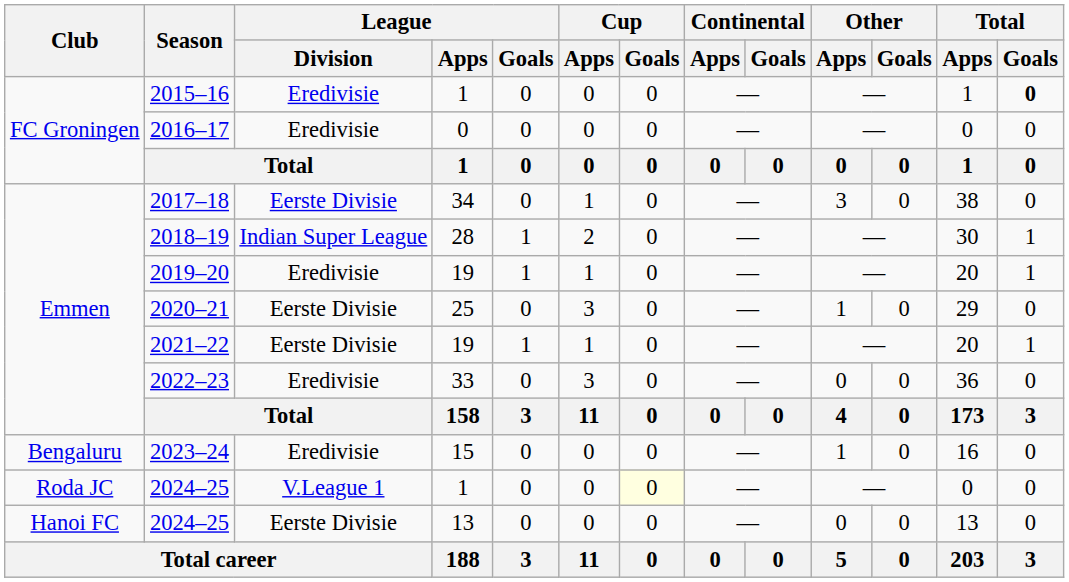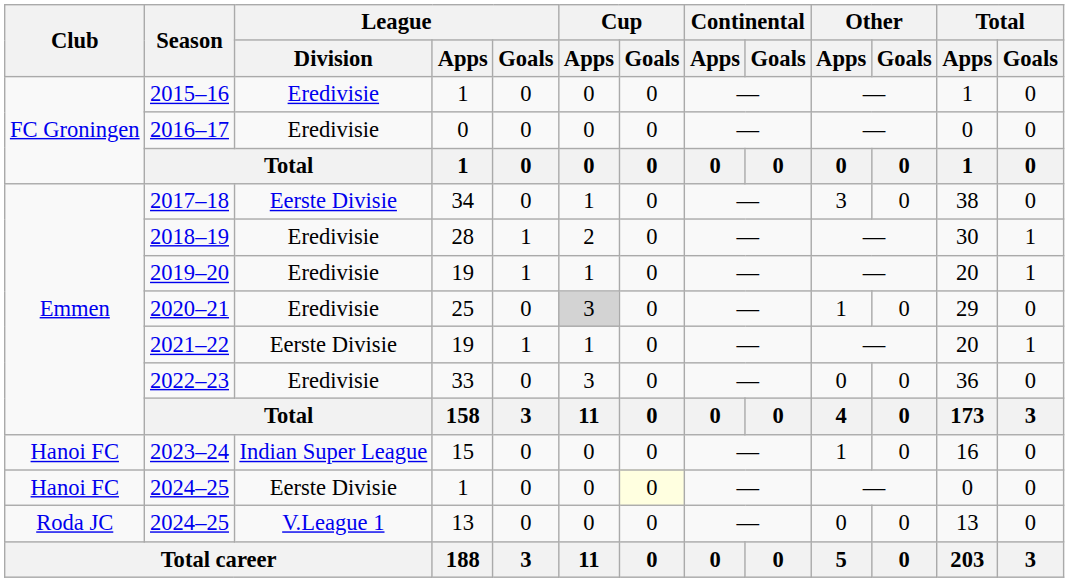 <table class="wikitable" style="text-align: center;">
 <tr>
 <th rowspan="2">Club</th>
 <th rowspan="2">Season</th>
 <th colspan="3">League</th>
 <th colspan="2">Cup</th>
 <th colspan="2">Continental</th>
 <th colspan="2">Other</th>
 <th colspan="2">Total</th>
 </tr>
 <tr>
 <th>Division</th>
 <th>Apps</th>
 <th>Goals</th>
 <th>Apps</th>
 <th>Goals</th>
 <th>Apps</th>
 <th>Goals</th>
 <th>Apps</th>
 <th>Goals</th>
 <th>Apps</th>
 <th>Goals</th>
 </tr>
 <tr>
 <td rowspan=3><a href='#'>FC Groningen</a></td>
 <td><a href='#'>2015–16</a></td>
 <td><a href='#'>Eredivisie</a></td>
 <td>1</td>
 <td>0</td>
 <td>0</td>
 <td>0</td>
 <td colspan="2">—</td>
 <td colspan="2">—</td>
 <td>1</td>
-<td><strong>0</strong></td>
+<td>0</td>
 </tr>
 <tr>
 <td><a href='#'>2016–17</a></td>
 <td>Eredivisie</td>
 <td>0</td>
 <td>0</td>
 <td>0</td>
 <td>0</td>
 <td colspan="2">—</td>
 <td colspan="2">—</td>
 <td>0</td>
 <td>0</td>
 </tr>
 <tr>
 <th colspan=2>Total</th>
 <th>1</th>
 <th>0</th>
 <th>0</th>
 <th>0</th>
 <th>0</th>
 <th>0</th>
 <th>0</th>
 <th>0</th>
 <th>1</th>
 <th>0</th>
 </tr>
 <tr>
 <td rowspan=7><a href='#'>Emmen</a></td>
 <td><a href='#'>2017–18</a></td>
 <td><a href='#'>Eerste Divisie</a></td>
 <td>34</td>
 <td>0</td>
 <td>1</td>
 <td>0</td>
 <td colspan="2">—</td>
 <td>3</td>
 <td>0</td>
 <td>38</td>
 <td>0</td>
 </tr>
 <tr>
 <td><a href='#'>2018–19</a></td>
-<td><a href='#'>Indian Super League</a></td>
+<td>Eredivisie</td>
 <td>28</td>
 <td>1</td>
 <td>2</td>
 <td>0</td>
 <td colspan="2">—</td>
 <td colspan="2">—</td>
 <td>30</td>
 <td>1</td>
 </tr>
 <tr>
 <td><a href='#'>2019–20</a></td>
 <td>Eredivisie</td>
 <td>19</td>
 <td>1</td>
 <td>1</td>
 <td>0</td>
 <td colspan="2">—</td>
 <td colspan="2">—</td>
 <td>20</td>
 <td>1</td>
 </tr>
 <tr>
 <td><a href='#'>2020–21</a></td>
-<td>Eerste Divisie</td>
+<td>Eredivisie</td>
 <td>25</td>
 <td>0</td>
-<td>3</td>
+<td style="background: lightgrey;">3</td>
 <td>0</td>
 <td colspan="2">—</td>
 <td>1</td>
 <td>0</td>
 <td>29</td>
 <td>0</td>
 </tr>
 <tr>
 <td><a href='#'>2021–22</a></td>
 <td>Eerste Divisie</td>
 <td>19</td>
 <td>1</td>
 <td>1</td>
 <td>0</td>
 <td colspan="2">—</td>
 <td colspan="2">—</td>
 <td>20</td>
 <td>1</td>
 </tr>
 <tr>
 <td><a href='#'>2022–23</a></td>
 <td>Eredivisie</td>
 <td>33</td>
 <td>0</td>
 <td>3</td>
 <td>0</td>
 <td colspan="2">—</td>
 <td>0</td>
 <td>0</td>
 <td>36</td>
 <td>0</td>
 </tr>
 <tr>
 <th colspan=2>Total</th>
 <th>158</th>
 <th>3</th>
 <th>11</th>
 <th>0</th>
 <th>0</th>
 <th>0</th>
 <th>4</th>
 <th>0</th>
 <th>173</th>
 <th>3</th>
 </tr>
 <tr>
-<td><a href='#'>Bengaluru</a></td>
+<td><a href='#'>Hanoi FC</a></td>
 <td><a href='#'>2023–24</a></td>
-<td>Eredivisie</td>
+<td><a href='#'>Indian Super League</a></td>
 <td>15</td>
 <td>0</td>
 <td>0</td>
 <td>0</td>
 <td colspan="2">—</td>
 <td>1</td>
 <td>0</td>
 <td>16</td>
 <td>0</td>
 </tr>
 <tr>
-<td rowspan=1><a href='#'>Roda JC</a></td>
+<td><a href='#'>Hanoi FC</a></td>
 <td><a href='#'>2024–25</a></td>
-<td><a href='#'>V.League 1</a></td>
+<td>Eerste Divisie</td>
 <td>1</td>
 <td>0</td>
 <td>0</td>
 <td style="background: lightyellow;">0</td>
 <td colspan="2">—</td>
 <td colspan="2">—</td>
 <td>0</td>
 <td>0</td>
 </tr>
 <tr>
-<td><a href='#'>Hanoi FC</a></td>
+<td rowspan=1><a href='#'>Roda JC</a></td>
 <td><a href='#'>2024–25</a></td>
-<td>Eerste Divisie</td>
+<td><a href='#'>V.League 1</a></td>
 <td>13</td>
 <td>0</td>
 <td>0</td>
 <td>0</td>
 <td colspan="2">—</td>
 <td>0</td>
 <td>0</td>
 <td>13</td>
 <td>0</td>
 </tr>
 <tr>
 <th colspan=3>Total career</th>
 <th>188</th>
 <th>3</th>
 <th>11</th>
 <th>0</th>
 <th>0</th>
 <th>0</th>
 <th>5</th>
 <th>0</th>
 <th>203</th>
 <th>3</th>
 </tr>
 </table>
